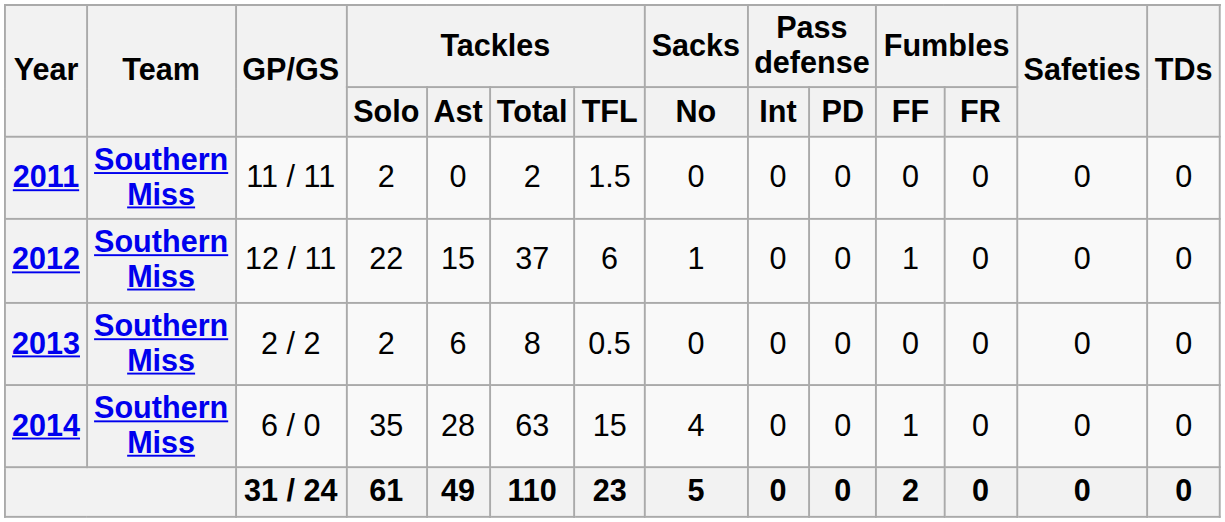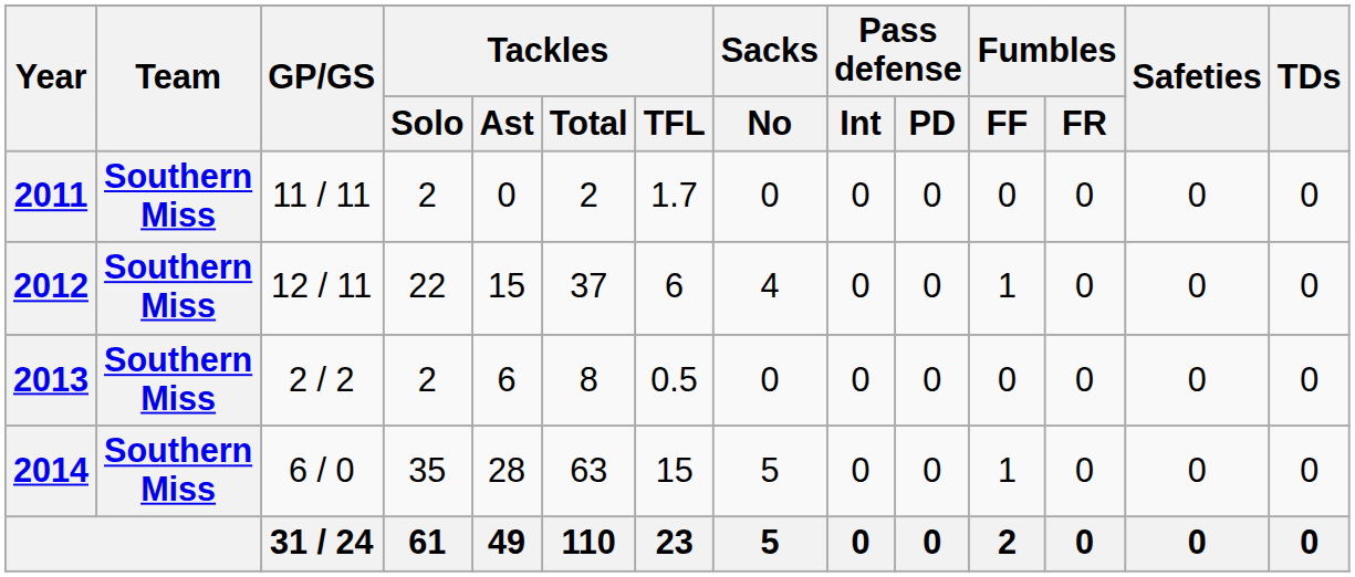 <table class= "wikitable" float="left" border="1" style="text-align:center; width:45%">
 <tr>
 </tr>
 <tr>
 <th rowspan=2>Year</th>
 <th rowspan=2>Team</th>
 <th rowspan=2>GP/GS</th>
 <th colspan=4>Tackles</th>
 <th>Sacks</th>
 <th colspan=2>Pass defense</th>
 <th colspan=2>Fumbles</th>
 <th rowspan=2>Safeties</th>
 <th rowspan=2>TDs</th>
 </tr>
 <tr>
 <th>Solo</th>
 <th>Ast</th>
 <th>Total</th>
 <th>TFL</th>
 <th>No</th>
 <th>Int</th>
 <th>PD</th>
 <th>FF</th>
 <th>FR</th>
 </tr>
 <tr>
 <th><a href='#'>2011</a></th>
 <th><a href='#'>Southern Miss</a></th>
 <td>11 / 11</td>
 <td>2</td>
 <td>0</td>
 <td>2</td>
-<td>1.5</td>
+<td>1.7</td>
 <td>0</td>
 <td>0</td>
 <td>0</td>
 <td>0</td>
 <td>0</td>
 <td>0</td>
 <td>0</td>
 </tr>
 <tr>
 <th><a href='#'>2012</a></th>
 <th><a href='#'>Southern Miss</a></th>
 <td>12 / 11</td>
 <td>22</td>
 <td>15</td>
 <td>37</td>
 <td>6</td>
-<td>1</td>
+<td>4</td>
 <td>0</td>
 <td>0</td>
 <td>1</td>
 <td>0</td>
 <td>0</td>
 <td>0</td>
 </tr>
 <tr>
 <th><a href='#'>2013</a></th>
 <th><a href='#'>Southern Miss</a></th>
 <td>2 / 2</td>
 <td>2</td>
 <td>6</td>
 <td>8</td>
 <td>0.5</td>
 <td>0</td>
 <td>0</td>
 <td>0</td>
 <td>0</td>
 <td>0</td>
 <td>0</td>
 <td>0</td>
 </tr>
 <tr>
 <th><a href='#'>2014</a></th>
 <th><a href='#'>Southern Miss</a></th>
 <td>6 / 0</td>
 <td>35</td>
 <td>28</td>
 <td>63</td>
 <td>15</td>
-<td>4</td>
+<td>5</td>
 <td>0</td>
 <td>0</td>
 <td>1</td>
 <td>0</td>
 <td>0</td>
 <td>0</td>
 </tr>
 <tr>
 <th colspan="2"></th>
 <th>31 / 24</th>
 <th>61</th>
 <th>49</th>
 <th>110</th>
 <th>23</th>
 <th>5</th>
 <th>0</th>
 <th>0</th>
 <th>2</th>
 <th>0</th>
 <th>0</th>
 <th>0</th>
 </tr>
 </table>
